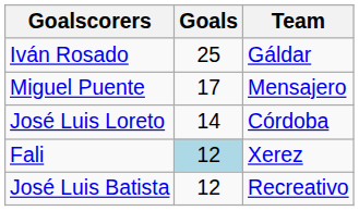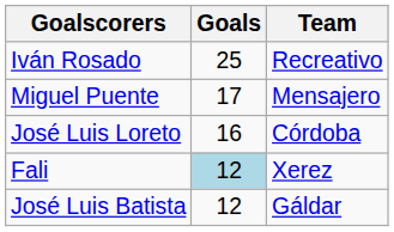 <table class="wikitable sortable">
 <tr>
 <th>Goalscorers</th>
 <th>Goals</th>
 <th>Team</th>
 </tr>
 <tr>
 <td> <a href='#'>Iván Rosado</a></td>
 <td align=center>25</td>
-<td><a href='#'>Gáldar</a></td>
+<td><a href='#'>Recreativo</a></td>
 </tr>
 <tr>
 <td> <a href='#'>Miguel Puente</a></td>
 <td align=center>17</td>
 <td><a href='#'>Mensajero</a></td>
 </tr>
 <tr>
 <td> <a href='#'>José Luis Loreto</a></td>
-<td align=center>14</td>
+<td align=center>16</td>
 <td><a href='#'>Córdoba</a></td>
 </tr>
 <tr>
 <td> <a href='#'>Fali</a></td>
 <td align=center style="background: lightblue;">12</td>
 <td><a href='#'>Xerez</a></td>
 </tr>
 <tr>
 <td> <a href='#'>José Luis Batista</a></td>
 <td align=center>12</td>
-<td><a href='#'>Recreativo</a></td>
+<td><a href='#'>Gáldar</a></td>
 </tr>
 </table>
